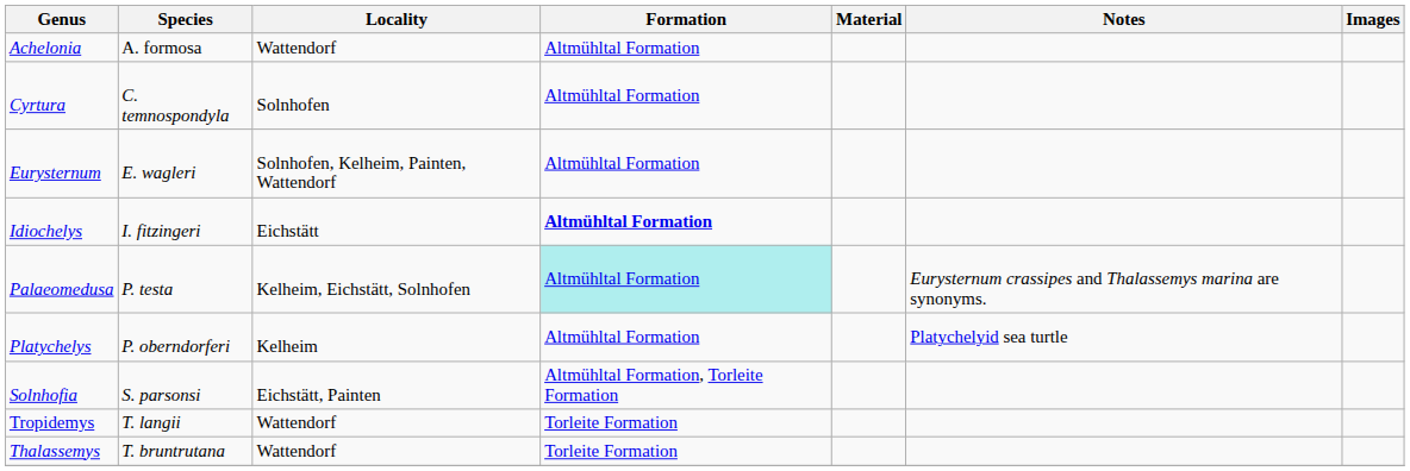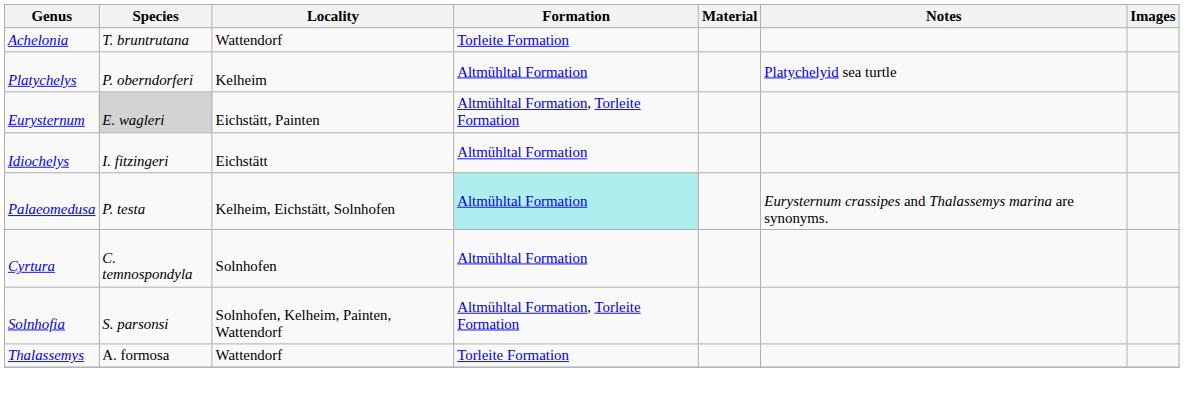 <table class="wikitable" align="center"  width="100%">
 <tr>
 <th>Genus</th>
 <th>Species</th>
 <th>Locality</th>
 <th>Formation</th>
 <th>Material</th>
 <th>Notes</th>
 <th>Images</th>
 </tr>
 <tr>
 <td><em><a href='#'>Achelonia</a></em></td>
-<td>A. formosa</td>
+<td><em>T. bruntrutana</em></td>
 <td>Wattendorf</td>
-<td><a href='#'>Altmühltal Formation</a></td>
+<td><a href='#'>Torleite Formation</a></td>
 <td></td>
 <td></td>
 <td></td>
 </tr>
 <tr>
-<td><br><em><a href='#'>Cyrtura</a></em></td>
-<td><br><em>C. temnospondyla</em></td>
-<td><br>Solnhofen</td>
+<td><br><em><a href='#'>Platychelys</a></em></td>
+<td><br><em>P. oberndorferi</em></td>
+<td><br>Kelheim</td>
 <td><a href='#'>Altmühltal Formation</a></td>
 <td></td>
-<td></td>
+<td><a href='#'>Platychelyid</a> sea turtle</td>
 <td></td>
 </tr>
 <tr>
 <td><br><em><a href='#'>Eurysternum</a></em></td>
-<td><br><em>E. wagleri</em></td>
-<td><br>Solnhofen, Kelheim, Painten, Wattendorf</td>
-<td><a href='#'>Altmühltal Formation</a></td>
+<td style="background: lightgrey;"><br><em>E. wagleri</em></td>
+<td><br>Eichstätt, Painten</td>
+<td><a href='#'>Altmühltal Formation</a>, <a href='#'>Torleite Formation</a></td>
 <td></td>
 <td></td>
 <td></td>
 </tr>
 <tr>
 <td><br><em><a href='#'>Idiochelys</a></em></td>
 <td><br><em>I. fitzingeri</em></td>
 <td><br>Eichstätt</td>
-<td><strong><a href='#'>Altmühltal Formation</a></strong></td>
+<td><a href='#'>Altmühltal Formation</a></td>
 <td></td>
 <td></td>
 <td></td>
 </tr>
 <tr>
 <td><br><em><a href='#'>Palaeomedusa</a></em></td>
 <td><br><em>P. testa</em></td>
 <td><br>Kelheim, Eichstätt, Solnhofen</td>
 <td style="background: paleturquoise;"><a href='#'>Altmühltal Formation</a></td>
 <td></td>
 <td><br><em>Eurysternum crassipes</em> and <em>Thalassemys marina</em> are synonyms.</td>
 <td></td>
 </tr>
 <tr>
-<td><br><em><a href='#'>Platychelys</a></em></td>
-<td><br><em>P. oberndorferi</em></td>
-<td><br>Kelheim</td>
+<td><br><em><a href='#'>Cyrtura</a></em></td>
+<td><br><em>C. temnospondyla</em></td>
+<td><br>Solnhofen</td>
 <td><a href='#'>Altmühltal Formation</a></td>
 <td></td>
-<td><a href='#'>Platychelyid</a> sea turtle</td>
+<td></td>
 <td></td>
 </tr>
 <tr>
 <td><br><em><a href='#'>Solnhofia</a></em></td>
 <td><br><em>S. parsonsi</em></td>
-<td><br>Eichstätt, Painten</td>
+<td><br>Solnhofen, Kelheim, Painten, Wattendorf</td>
 <td><a href='#'>Altmühltal Formation</a>, <a href='#'>Torleite Formation</a></td>
 <td></td>
 <td></td>
 <td></td>
 </tr>
 <tr>
-<td><a href='#'>Tropidemys</a></td>
-<td><em>T. langii</em></td>
-<td>Wattendorf</td>
-<td><a href='#'>Torleite Formation</a></td>
-<td></td>
-<td></td>
-<td></td>
-</tr>
-<tr>
 <td><em><a href='#'>Thalassemys</a></em></td>
-<td><em>T. bruntrutana</em></td>
+<td>A. formosa</td>
 <td>Wattendorf</td>
 <td><a href='#'>Torleite Formation</a></td>
 <td></td>
 <td></td>
 <td></td>
 </tr>
 <tr>
 </tr>
 </table>
